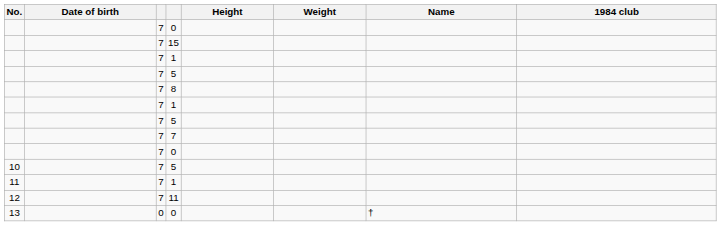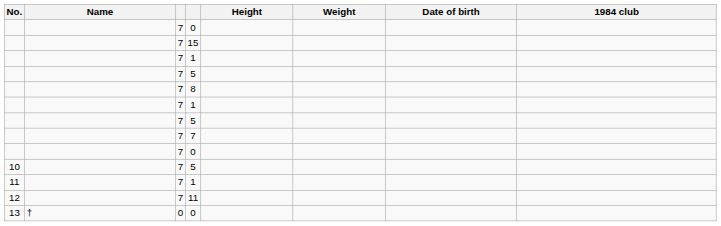 <table class="wikitable sortable" style="text-align:center;">
 <tr>
 <th>No.</th>
-<th style="width:13em">Date of birth</th>
+<th style="width:15em">Name</th>
 <th></th>
 <th></th>
 <th style="width:9em">Height</th>
 <th style="width:9em">Weight</th>
-<th style="width:15em">Name</th>
+<th style="width:13em">Date of birth</th>
 <th style="width:20em">1984 club</th>
 </tr>
 <tr>
 <td></td>
-<td align=right></td>
+<td align=left></td>
 <td>7</td>
 <td>0</td>
 <td></td>
 <td></td>
-<td align=left></td>
+<td align=right></td>
 <td align=left></td>
 </tr>
 <tr>
 <td></td>
-<td align=right></td>
+<td align=left></td>
 <td>7</td>
 <td>15</td>
 <td></td>
 <td></td>
-<td align=left></td>
+<td align=right></td>
 <td align=left></td>
 </tr>
 <tr>
 <td></td>
-<td align=right></td>
+<td align=left></td>
 <td>7</td>
 <td>1</td>
 <td></td>
 <td></td>
-<td align=left></td>
+<td align=right></td>
 <td align=left></td>
 </tr>
 <tr>
 <td></td>
-<td align=right></td>
+<td align=left></td>
 <td>7</td>
 <td>5</td>
 <td></td>
 <td></td>
-<td align=left></td>
+<td align=right></td>
 <td align=left></td>
 </tr>
 <tr>
 <td></td>
-<td align=right></td>
+<td align=left></td>
 <td>7</td>
 <td>8</td>
 <td></td>
 <td></td>
-<td align=left></td>
+<td align=right></td>
 <td align=left></td>
 </tr>
 <tr>
 <td></td>
-<td align=right></td>
+<td align=left></td>
 <td>7</td>
 <td>1</td>
 <td></td>
 <td></td>
-<td align=left></td>
+<td align=right></td>
 <td align=left></td>
 </tr>
 <tr>
 <td></td>
-<td align=right></td>
+<td align=left></td>
 <td>7</td>
 <td>5</td>
 <td></td>
 <td></td>
-<td align=left></td>
+<td align=right></td>
 <td align=left></td>
 </tr>
 <tr>
 <td></td>
-<td align=right></td>
+<td align=left></td>
 <td>7</td>
 <td>7</td>
 <td></td>
 <td></td>
-<td align=left></td>
+<td align=right></td>
 <td align=left></td>
 </tr>
 <tr>
 <td></td>
-<td align=right></td>
+<td align=left></td>
 <td>7</td>
 <td>0</td>
 <td></td>
 <td></td>
-<td align=left></td>
+<td align=right></td>
 <td align=left></td>
 </tr>
 <tr>
 <td>10</td>
-<td align=right></td>
+<td align=left></td>
 <td>7</td>
 <td>5</td>
 <td></td>
 <td></td>
-<td align=left></td>
+<td align=right></td>
 <td align=left></td>
 </tr>
 <tr>
 <td>11</td>
-<td align=right></td>
+<td align=left></td>
 <td>7</td>
 <td>1</td>
 <td></td>
 <td></td>
-<td align=left></td>
+<td align=right></td>
 <td align=left></td>
 </tr>
 <tr>
 <td>12</td>
-<td align=right></td>
+<td align=left></td>
 <td>7</td>
 <td>11</td>
 <td></td>
 <td></td>
-<td align=left></td>
+<td align=right></td>
 <td align=left></td>
 </tr>
 <tr>
 <td>13</td>
-<td align=right></td>
+<td align=left> †</td>
 <td>0</td>
 <td>0</td>
 <td></td>
 <td></td>
-<td align=left> †</td>
+<td align=right></td>
 <td align=left></td>
 </tr>
 </table>
